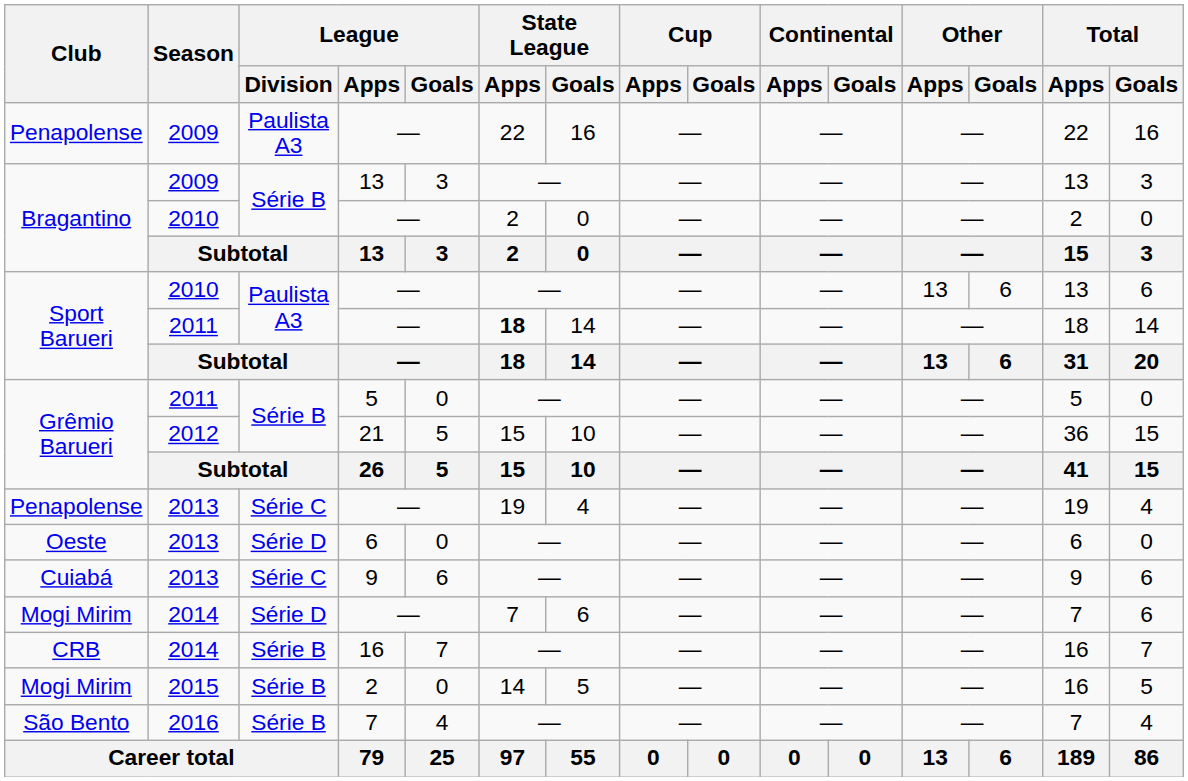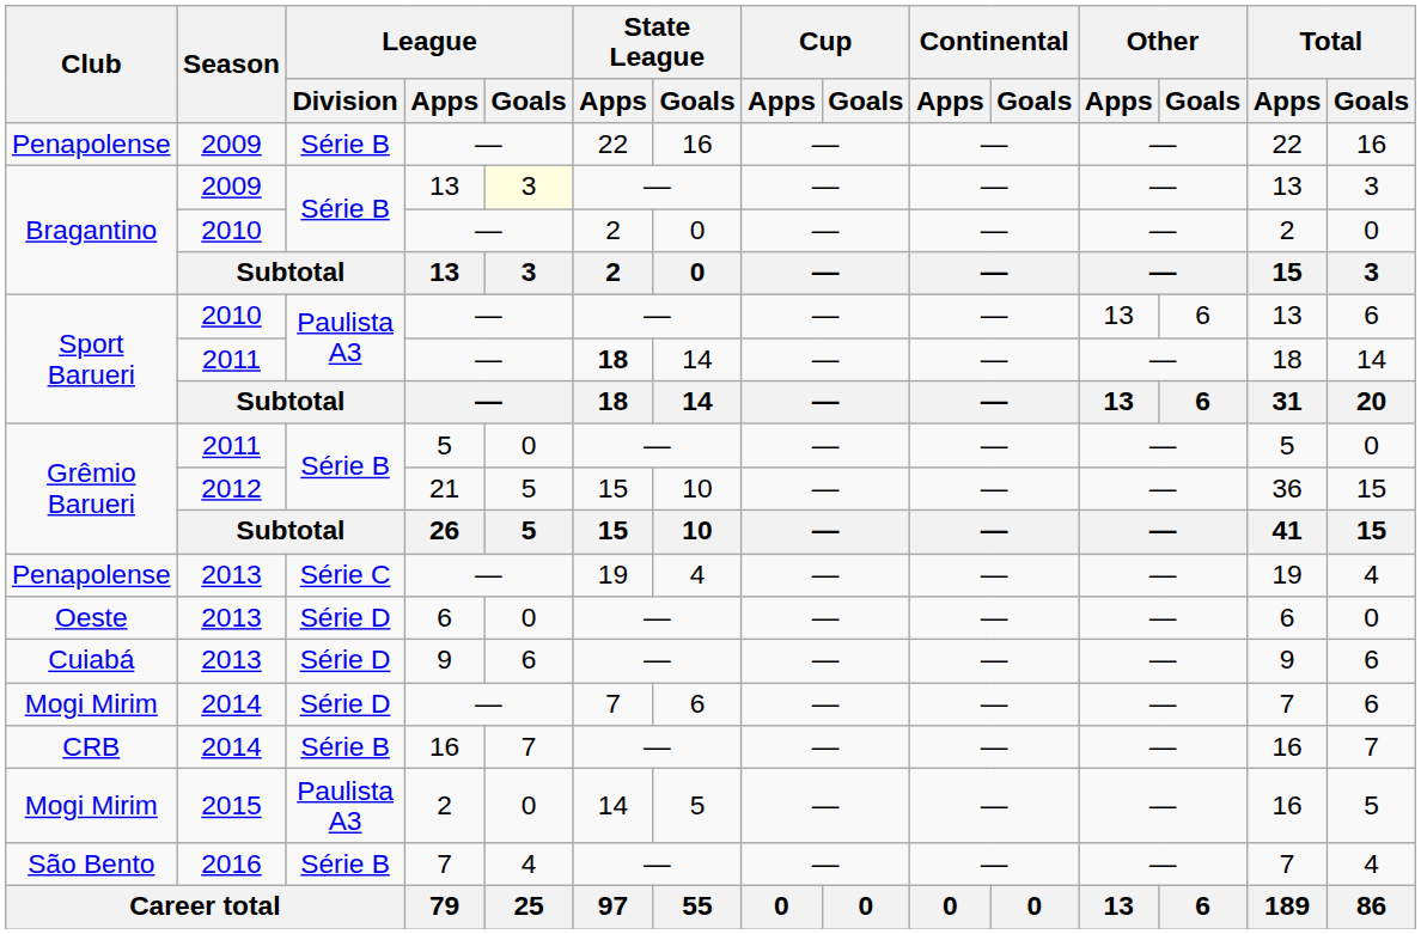 <table class="wikitable" style="text-align: center;">
 <tr>
 <th rowspan="2">Club</th>
 <th rowspan="2">Season</th>
 <th colspan="3">League</th>
 <th colspan="2">State League</th>
 <th colspan="2">Cup</th>
 <th colspan="2">Continental</th>
 <th colspan="2">Other</th>
 <th colspan="2">Total</th>
 </tr>
 <tr>
 <th>Division</th>
 <th>Apps</th>
 <th>Goals</th>
 <th>Apps</th>
 <th>Goals</th>
 <th>Apps</th>
 <th>Goals</th>
 <th>Apps</th>
 <th>Goals</th>
 <th>Apps</th>
 <th>Goals</th>
 <th>Apps</th>
 <th>Goals</th>
 </tr>
 <tr>
 <td align="center"><a href='#'>Penapolense</a></td>
 <td><a href='#'>2009</a></td>
-<td><a href='#'>Paulista A3</a></td>
+<td><a href='#'>Série B</a></td>
 <td colspan="2">—</td>
 <td>22</td>
 <td>16</td>
 <td colspan="2">—</td>
 <td colspan="2">—</td>
 <td colspan="2">—</td>
 <td>22</td>
 <td>16</td>
 </tr>
 <tr>
 <td rowspan=3 align="center"><a href='#'>Bragantino</a></td>
 <td><a href='#'>2009</a></td>
 <td rowspan=2><a href='#'>Série B</a></td>
 <td>13</td>
-<td>3</td>
+<td style="background: lightyellow;">3</td>
 <td colspan="2">—</td>
 <td colspan="2">—</td>
 <td colspan="2">—</td>
 <td colspan="2">—</td>
 <td>13</td>
 <td>3</td>
 </tr>
 <tr>
 <td><a href='#'>2010</a></td>
 <td colspan="2">—</td>
 <td>2</td>
 <td>0</td>
 <td colspan="2">—</td>
 <td colspan="2">—</td>
 <td colspan="2">—</td>
 <td>2</td>
 <td>0</td>
 </tr>
 <tr>
 <th colspan="2">Subtotal</th>
 <th>13</th>
 <th>3</th>
 <th>2</th>
 <th>0</th>
 <th colspan="2">—</th>
 <th colspan="2">—</th>
 <th colspan="2">—</th>
 <th>15</th>
 <th>3</th>
 </tr>
 <tr>
 <td rowspan=3 align="center"><a href='#'>Sport Barueri</a></td>
 <td><a href='#'>2010</a></td>
 <td rowspan=2><a href='#'>Paulista A3</a></td>
 <td colspan="2">—</td>
 <td colspan="2">—</td>
 <td colspan="2">—</td>
 <td colspan="2">—</td>
 <td>13</td>
 <td>6</td>
 <td>13</td>
 <td>6</td>
 </tr>
 <tr>
 <td><a href='#'>2011</a></td>
 <td colspan="2">—</td>
 <td><strong>18</strong></td>
 <td>14</td>
 <td colspan="2">—</td>
 <td colspan="2">—</td>
 <td colspan="2">—</td>
 <td>18</td>
 <td>14</td>
 </tr>
 <tr>
 <th colspan="2">Subtotal</th>
 <th colspan="2">—</th>
 <th>18</th>
 <th>14</th>
 <th colspan="2">—</th>
 <th colspan="2">—</th>
 <th>13</th>
 <th>6</th>
 <th>31</th>
 <th>20</th>
 </tr>
 <tr>
 <td rowspan=3 align="center"><a href='#'>Grêmio Barueri</a></td>
 <td><a href='#'>2011</a></td>
 <td rowspan=2><a href='#'>Série B</a></td>
 <td>5</td>
 <td>0</td>
 <td colspan="2">—</td>
 <td colspan="2">—</td>
 <td colspan="2">—</td>
 <td colspan="2">—</td>
 <td>5</td>
 <td>0</td>
 </tr>
 <tr>
 <td><a href='#'>2012</a></td>
 <td>21</td>
 <td>5</td>
 <td>15</td>
 <td>10</td>
 <td colspan="2">—</td>
 <td colspan="2">—</td>
 <td colspan="2">—</td>
 <td>36</td>
 <td>15</td>
 </tr>
 <tr>
 <th colspan="2">Subtotal</th>
 <th>26</th>
 <th>5</th>
 <th>15</th>
 <th>10</th>
 <th colspan="2">—</th>
 <th colspan="2">—</th>
 <th colspan="2">—</th>
 <th>41</th>
 <th>15</th>
 </tr>
 <tr>
 <td align="center"><a href='#'>Penapolense</a></td>
 <td><a href='#'>2013</a></td>
 <td><a href='#'>Série C</a></td>
 <td colspan="2">—</td>
 <td>19</td>
 <td>4</td>
 <td colspan="2">—</td>
 <td colspan="2">—</td>
 <td colspan="2">—</td>
 <td>19</td>
 <td>4</td>
 </tr>
 <tr>
 <td align="center"><a href='#'>Oeste</a></td>
 <td><a href='#'>2013</a></td>
 <td><a href='#'>Série D</a></td>
 <td>6</td>
 <td>0</td>
 <td colspan="2">—</td>
 <td colspan="2">—</td>
 <td colspan="2">—</td>
 <td colspan="2">—</td>
 <td>6</td>
 <td>0</td>
 </tr>
 <tr>
 <td align="center"><a href='#'>Cuiabá</a></td>
 <td><a href='#'>2013</a></td>
-<td><a href='#'>Série C</a></td>
+<td><a href='#'>Série D</a></td>
 <td>9</td>
 <td>6</td>
 <td colspan="2">—</td>
 <td colspan="2">—</td>
 <td colspan="2">—</td>
 <td colspan="2">—</td>
 <td>9</td>
 <td>6</td>
 </tr>
 <tr>
 <td align="center"><a href='#'>Mogi Mirim</a></td>
 <td><a href='#'>2014</a></td>
 <td><a href='#'>Série D</a></td>
 <td colspan="2">—</td>
 <td>7</td>
 <td>6</td>
 <td colspan="2">—</td>
 <td colspan="2">—</td>
 <td colspan="2">—</td>
 <td>7</td>
 <td>6</td>
 </tr>
 <tr>
 <td align="center"><a href='#'>CRB</a></td>
 <td><a href='#'>2014</a></td>
 <td><a href='#'>Série B</a></td>
 <td>16</td>
 <td>7</td>
 <td colspan="2">—</td>
 <td colspan="2">—</td>
 <td colspan="2">—</td>
 <td colspan="2">—</td>
 <td>16</td>
 <td>7</td>
 </tr>
 <tr>
 <td align="center"><a href='#'>Mogi Mirim</a></td>
 <td><a href='#'>2015</a></td>
-<td><a href='#'>Série B</a></td>
+<td><a href='#'>Paulista A3</a></td>
 <td>2</td>
 <td>0</td>
 <td>14</td>
 <td>5</td>
 <td colspan="2">—</td>
 <td colspan="2">—</td>
 <td colspan="2">—</td>
 <td>16</td>
 <td>5</td>
 </tr>
 <tr>
 <td align="center"><a href='#'>São Bento</a></td>
 <td><a href='#'>2016</a></td>
 <td><a href='#'>Série B</a></td>
 <td>7</td>
 <td>4</td>
 <td colspan="2">—</td>
 <td colspan="2">—</td>
 <td colspan="2">—</td>
 <td colspan="2">—</td>
 <td>7</td>
 <td>4</td>
 </tr>
 <tr>
 <th colspan="3"><strong>Career total</strong></th>
 <th>79</th>
 <th>25</th>
 <th>97</th>
 <th>55</th>
 <th>0</th>
 <th>0</th>
 <th>0</th>
 <th>0</th>
 <th>13</th>
 <th>6</th>
 <th>189</th>
 <th>86</th>
 </tr>
 </table>
